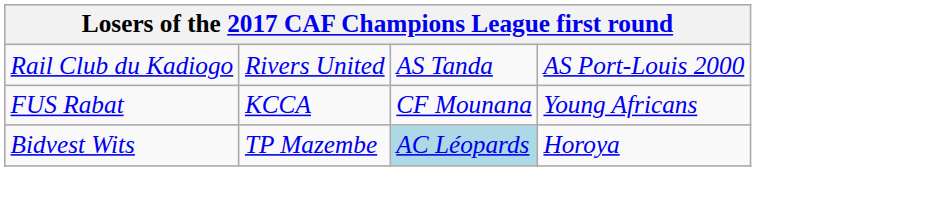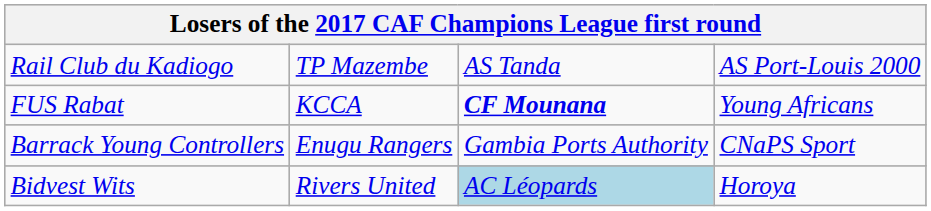 <table class="wikitable">
 <tr>
 <th colspan=4>Losers of the <a href='#'>2017 CAF Champions League first round</a></th>
 </tr>
 <tr>
 <td> <em><a href='#'>Rail Club du Kadiogo</a></em></td>
-<td> <em><a href='#'>Rivers United</a></em></td>
+<td> <em><a href='#'>TP Mazembe</a></em></td>
 <td> <em><a href='#'>AS Tanda</a></em></td>
 <td> <em><a href='#'>AS Port-Louis 2000</a></em></td>
 </tr>
 <tr>
 <td> <em><a href='#'>FUS Rabat</a></em></td>
 <td> <em><a href='#'>KCCA</a></em></td>
-<td> <em><a href='#'>CF Mounana</a></em></td>
+<td><strong> <em><a href='#'>CF Mounana</a></em></strong></td>
 <td> <em><a href='#'>Young Africans</a></em></td>
 </tr>
 <tr>
+<td> <em><a href='#'>Barrack Young Controllers</a></em></td>
+<td> <em><a href='#'>Enugu Rangers</a></em></td>
+<td> <em><a href='#'>Gambia Ports Authority</a></em></td>
+<td> <em><a href='#'>CNaPS Sport</a></em></td>
+</tr>
+<tr>
 <td> <em><a href='#'>Bidvest Wits</a></em></td>
-<td> <em><a href='#'>TP Mazembe</a></em></td>
+<td> <em><a href='#'>Rivers United</a></em></td>
 <td style="background: lightblue;"> <em><a href='#'>AC Léopards</a></em></td>
 <td> <em><a href='#'>Horoya</a></em></td>
 </tr>
 </table>
